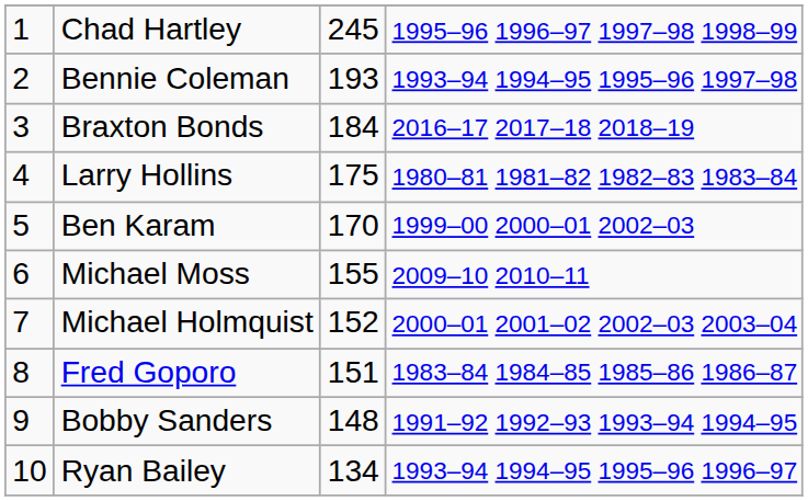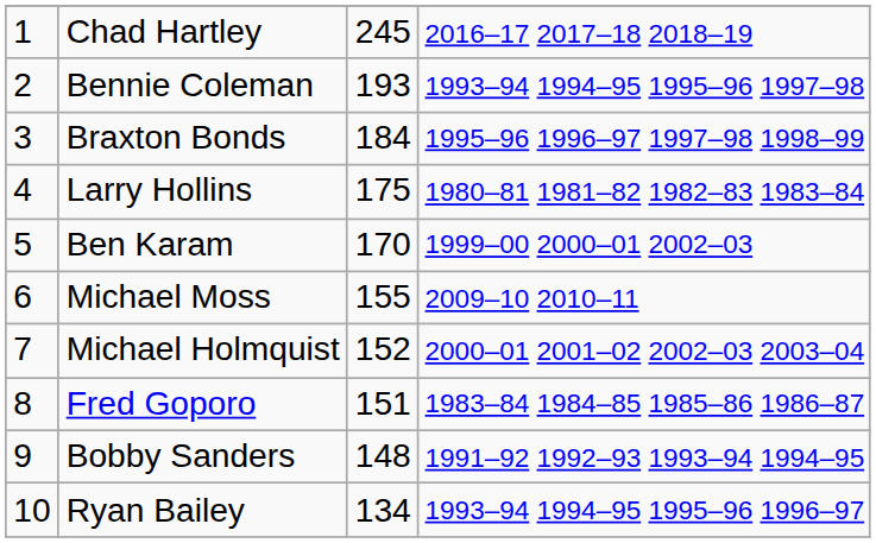 <table class="wikitable">
 <tr>
 </tr>
 <tr>
 <td>1</td>
 <td>Chad Hartley</td>
 <td>245</td>
-<td style="font-size:80%;"><a href='#'>1995–96</a> <a href='#'>1996–97</a> <a href='#'>1997–98</a> <a href='#'>1998–99</a></td>
+<td style="font-size:80%;"><a href='#'>2016–17</a> <a href='#'>2017–18</a> <a href='#'>2018–19</a></td>
 </tr>
 <tr>
 <td>2</td>
 <td>Bennie Coleman</td>
 <td>193</td>
 <td style="font-size:80%;"><a href='#'>1993–94</a> <a href='#'>1994–95</a> <a href='#'>1995–96</a> <a href='#'>1997–98</a></td>
 </tr>
 <tr>
 <td>3</td>
 <td>Braxton Bonds</td>
 <td>184</td>
-<td style="font-size:80%;"><a href='#'>2016–17</a> <a href='#'>2017–18</a> <a href='#'>2018–19</a></td>
+<td style="font-size:80%;"><a href='#'>1995–96</a> <a href='#'>1996–97</a> <a href='#'>1997–98</a> <a href='#'>1998–99</a></td>
 </tr>
 <tr>
 <td>4</td>
 <td>Larry Hollins</td>
 <td>175</td>
 <td style="font-size:80%;"><a href='#'>1980–81</a> <a href='#'>1981–82</a> <a href='#'>1982–83</a> <a href='#'>1983–84</a></td>
 </tr>
 <tr>
 <td>5</td>
 <td>Ben Karam</td>
 <td>170</td>
 <td style="font-size:80%;"><a href='#'>1999–00</a> <a href='#'>2000–01</a> <a href='#'>2002–03</a></td>
 </tr>
 <tr>
 <td>6</td>
 <td>Michael Moss</td>
 <td>155</td>
 <td style="font-size:80%;"><a href='#'>2009–10</a> <a href='#'>2010–11</a></td>
 </tr>
 <tr>
 <td>7</td>
 <td>Michael Holmquist</td>
 <td>152</td>
 <td style="font-size:80%;"><a href='#'>2000–01</a> <a href='#'>2001–02</a> <a href='#'>2002–03</a> <a href='#'>2003–04</a></td>
 </tr>
 <tr>
 <td>8</td>
 <td><a href='#'>Fred Goporo</a></td>
 <td>151</td>
 <td style="font-size:80%;"><a href='#'>1983–84</a> <a href='#'>1984–85</a> <a href='#'>1985–86</a> <a href='#'>1986–87</a></td>
 </tr>
 <tr>
 <td>9</td>
 <td>Bobby Sanders</td>
 <td>148</td>
 <td style="font-size:80%;"><a href='#'>1991–92</a> <a href='#'>1992–93</a> <a href='#'>1993–94</a> <a href='#'>1994–95</a></td>
 </tr>
 <tr>
 <td>10</td>
 <td>Ryan Bailey</td>
 <td>134</td>
 <td style="font-size:80%;"><a href='#'>1993–94</a> <a href='#'>1994–95</a> <a href='#'>1995–96</a> <a href='#'>1996–97</a></td>
 </tr>
 </table>
